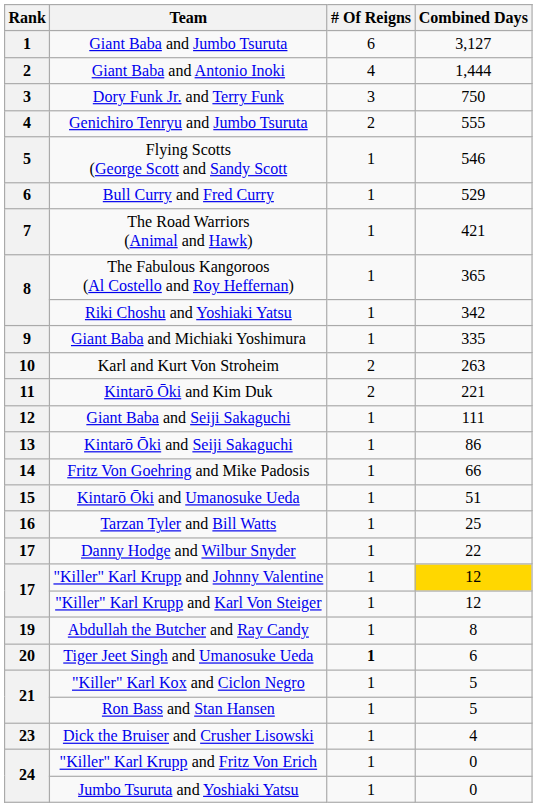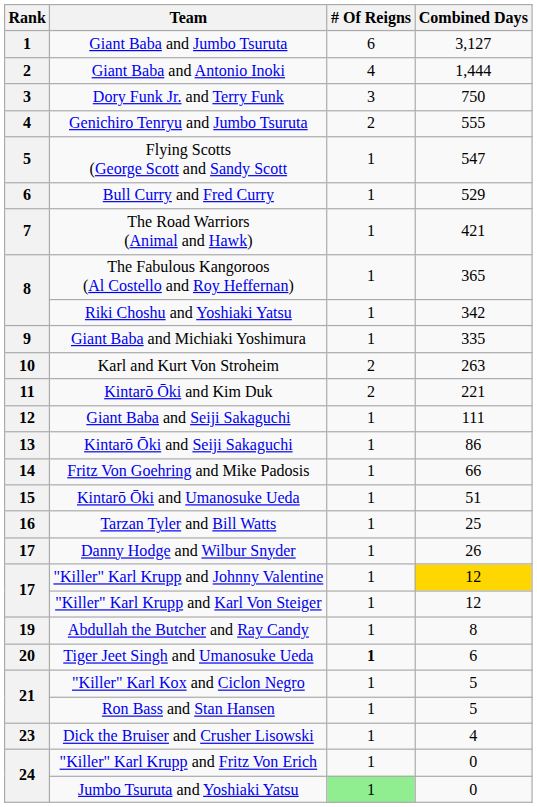 <table style="font-size: 85%; text-align: center;" class="wikitable">
 <tr>
 <th>Rank</th>
 <th>Team</th>
 <th># Of Reigns</th>
 <th>Combined Days</th>
 </tr>
 <tr>
 <th>1</th>
 <td><a href='#'>Giant Baba</a> and <a href='#'>Jumbo Tsuruta</a></td>
 <td>6</td>
 <td>3,127</td>
 </tr>
 <tr>
 <th>2</th>
 <td><a href='#'>Giant Baba</a> and <a href='#'>Antonio Inoki</a></td>
 <td>4</td>
 <td>1,444</td>
 </tr>
 <tr>
 <th>3</th>
 <td><a href='#'>Dory Funk Jr.</a> and <a href='#'>Terry Funk</a></td>
 <td>3</td>
 <td>750</td>
 </tr>
 <tr>
 <th>4</th>
 <td><a href='#'>Genichiro Tenryu</a> and <a href='#'>Jumbo Tsuruta</a></td>
 <td>2</td>
 <td>555</td>
 </tr>
 <tr>
 <th>5</th>
 <td>Flying Scotts<br> (<a href='#'>George Scott</a> and <a href='#'>Sandy Scott</a></td>
 <td>1</td>
-<td>546</td>
+<td>547</td>
 </tr>
 <tr>
 <th>6</th>
 <td><a href='#'>Bull Curry</a> and <a href='#'>Fred Curry</a></td>
 <td>1</td>
 <td>529</td>
 </tr>
 <tr>
 <th>7</th>
 <td>The Road Warriors<br> (<a href='#'>Animal</a> and <a href='#'>Hawk</a>)</td>
 <td>1</td>
 <td>421</td>
 </tr>
 <tr>
 <th rowspan=2>8</th>
 <td>The Fabulous Kangoroos<br> (<a href='#'>Al Costello</a> and <a href='#'>Roy Heffernan</a>)</td>
 <td>1</td>
 <td>365</td>
 </tr>
 <tr>
 <td><a href='#'>Riki Choshu</a> and <a href='#'>Yoshiaki Yatsu</a></td>
 <td>1</td>
 <td>342</td>
 </tr>
 <tr>
 <th>9</th>
 <td><a href='#'>Giant Baba</a> and Michiaki Yoshimura</td>
 <td>1</td>
 <td>335</td>
 </tr>
 <tr>
 <th>10</th>
 <td>Karl and Kurt Von Stroheim</td>
 <td>2</td>
 <td>263</td>
 </tr>
 <tr>
 <th>11</th>
 <td><a href='#'>Kintarō Ōki</a> and Kim Duk</td>
 <td>2</td>
 <td>221</td>
 </tr>
 <tr>
 <th>12</th>
 <td><a href='#'>Giant Baba</a> and <a href='#'>Seiji Sakaguchi</a></td>
 <td>1</td>
 <td>111</td>
 </tr>
 <tr>
 <th>13</th>
 <td><a href='#'>Kintarō Ōki</a> and <a href='#'>Seiji Sakaguchi</a></td>
 <td>1</td>
 <td>86</td>
 </tr>
 <tr>
 <th>14</th>
 <td><a href='#'>Fritz Von Goehring</a> and Mike Padosis</td>
 <td>1</td>
 <td>66</td>
 </tr>
 <tr>
 <th>15</th>
 <td><a href='#'>Kintarō Ōki</a> and <a href='#'>Umanosuke Ueda</a></td>
 <td>1</td>
 <td>51</td>
 </tr>
 <tr>
 <th>16</th>
 <td><a href='#'>Tarzan Tyler</a> and <a href='#'>Bill Watts</a></td>
 <td>1</td>
 <td>25</td>
 </tr>
 <tr>
 <th>17</th>
 <td><a href='#'>Danny Hodge</a> and <a href='#'>Wilbur Snyder</a></td>
 <td>1</td>
-<td>22</td>
+<td>26</td>
 </tr>
 <tr>
 <th rowspan=2>17</th>
 <td><a href='#'>"Killer" Karl Krupp</a> and <a href='#'>Johnny Valentine</a></td>
 <td>1</td>
 <td style="background: gold;">12</td>
 </tr>
 <tr>
 <td><a href='#'>"Killer" Karl Krupp</a> and <a href='#'>Karl Von Steiger</a></td>
 <td>1</td>
 <td>12</td>
 </tr>
 <tr>
 <th>19</th>
 <td><a href='#'>Abdullah the Butcher</a> and <a href='#'>Ray Candy</a></td>
 <td>1</td>
 <td>8</td>
 </tr>
 <tr>
 <th>20</th>
 <td><a href='#'>Tiger Jeet Singh</a> and <a href='#'>Umanosuke Ueda</a></td>
 <td><strong>1</strong></td>
 <td>6</td>
 </tr>
 <tr>
 <th rowspan=2>21</th>
 <td><a href='#'>"Killer" Karl Kox</a> and <a href='#'>Ciclon Negro</a></td>
 <td>1</td>
 <td>5</td>
 </tr>
 <tr>
 <td><a href='#'>Ron Bass</a> and <a href='#'>Stan Hansen</a></td>
 <td>1</td>
 <td>5</td>
 </tr>
 <tr>
 <th>23</th>
 <td><a href='#'>Dick the Bruiser</a> and <a href='#'>Crusher Lisowski</a></td>
 <td>1</td>
 <td>4</td>
 </tr>
 <tr>
 <th rowspan=2>24</th>
 <td><a href='#'>"Killer" Karl Krupp</a> and <a href='#'>Fritz Von Erich</a></td>
 <td>1</td>
 <td>0</td>
 </tr>
 <tr>
 <td><a href='#'>Jumbo Tsuruta</a> and <a href='#'>Yoshiaki Yatsu</a></td>
-<td>1</td>
+<td style="background: lightgreen;">1</td>
 <td>0</td>
 </tr>
 </table>
